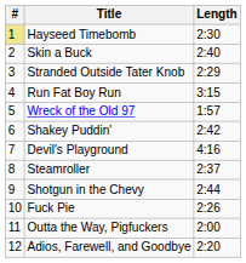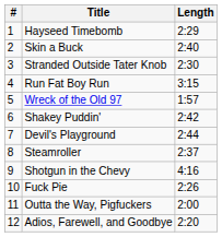 <table class="wikitable">
 <tr>
 <th align="center">#</th>
 <th align="center">Title</th>
 <th align="center">Length</th>
 </tr>
 <tr>
-<td style="background: khaki;">1</td>
+<td>1</td>
 <td>Hayseed Timebomb</td>
-<td>2:30</td>
+<td>2:29</td>
 </tr>
 <tr>
 <td>2</td>
 <td>Skin a Buck</td>
 <td>2:40</td>
 </tr>
 <tr>
 <td>3</td>
 <td>Stranded Outside Tater Knob</td>
-<td>2:29</td>
+<td>2:30</td>
 </tr>
 <tr>
 <td>4</td>
 <td>Run Fat Boy Run</td>
 <td>3:15</td>
 </tr>
 <tr>
 <td>5</td>
 <td><a href='#'>Wreck of the Old 97</a></td>
 <td>1:57</td>
 </tr>
 <tr>
 <td>6</td>
 <td>Shakey Puddin'</td>
 <td>2:42</td>
 </tr>
 <tr>
 <td>7</td>
 <td>Devil's Playground</td>
-<td>4:16</td>
+<td>2:44</td>
 </tr>
 <tr>
 <td>8</td>
 <td>Steamroller</td>
 <td>2:37</td>
 </tr>
 <tr>
 <td>9</td>
 <td>Shotgun in the Chevy</td>
-<td>2:44</td>
+<td>4:16</td>
 </tr>
 <tr>
 <td>10</td>
 <td>Fuck Pie</td>
 <td>2:26</td>
 </tr>
 <tr>
 <td>11</td>
 <td>Outta the Way, Pigfuckers</td>
 <td>2:00</td>
 </tr>
 <tr>
 <td>12</td>
 <td>Adios, Farewell, and Goodbye</td>
 <td>2:20</td>
 </tr>
 </table>
